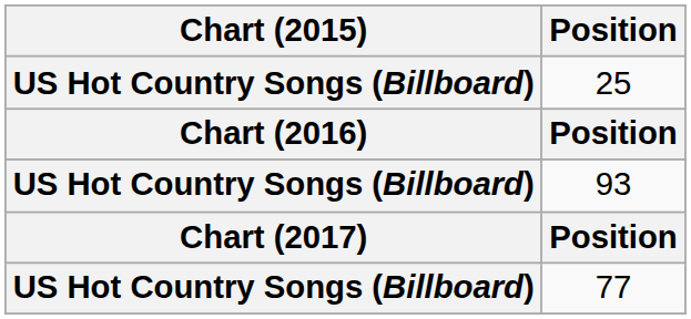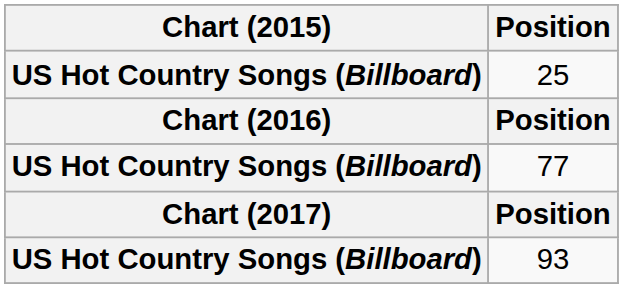 <table class="wikitable plainrowheaders" style="text-align:center">
 <tr>
 <th>Chart (2015)</th>
 <th>Position</th>
 </tr>
 <tr>
 <th scope="row">US Hot Country Songs (<em>Billboard</em>)</th>
 <td>25</td>
 </tr>
 <tr>
 <th>Chart (2016)</th>
 <th>Position</th>
 </tr>
 <tr>
 <th scope="row">US Hot Country Songs (<em>Billboard</em>)</th>
-<td>93</td>
+<td>77</td>
 </tr>
 <tr>
 <th>Chart (2017)</th>
 <th>Position</th>
 </tr>
 <tr>
 <th scope="row">US Hot Country Songs (<em>Billboard</em>)</th>
-<td>77</td>
+<td>93</td>
 </tr>
 </table>
